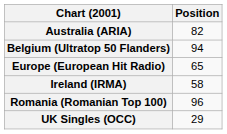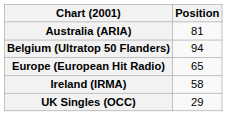 <table class="wikitable sortable plainrowheaders" style="text-align:center">
 <tr>
 <th>Chart (2001)</th>
 <th>Position</th>
 </tr>
 <tr>
 <th scope="row">Australia (ARIA)</th>
-<td>82</td>
+<td>81</td>
 </tr>
 <tr>
 <th scope="row">Belgium (Ultratop 50 Flanders)</th>
 <td>94</td>
 </tr>
 <tr>
 <th scope="row">Europe (European Hit Radio)</th>
 <td style="text-align:center;">65</td>
 </tr>
 <tr>
 <th scope="row">Ireland (IRMA)</th>
 <td>58</td>
 </tr>
 <tr>
-<th scope="row">Romania (Romanian Top 100)</th>
-<td>96</td>
-</tr>
-<tr>
 <th scope="row">UK Singles (OCC)</th>
 <td>29</td>
 </tr>
 </table>
